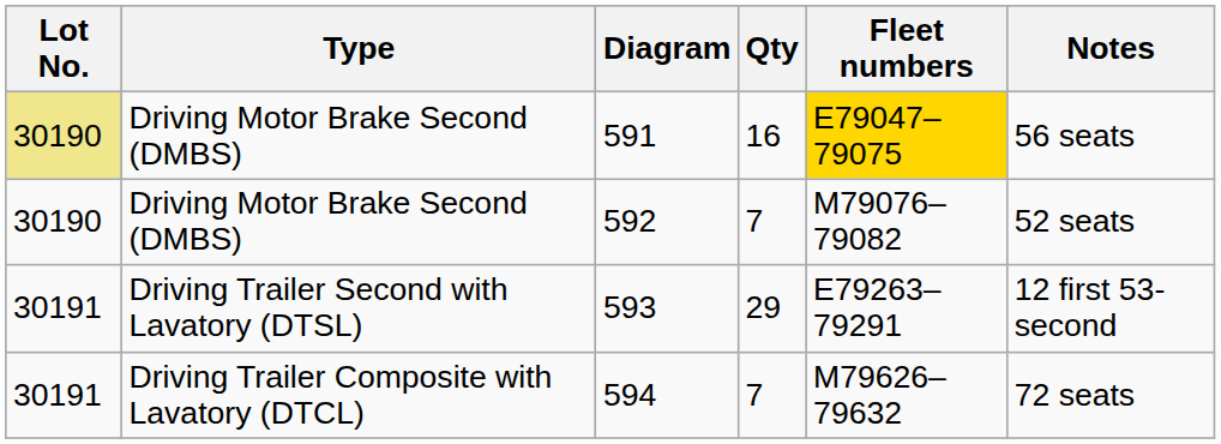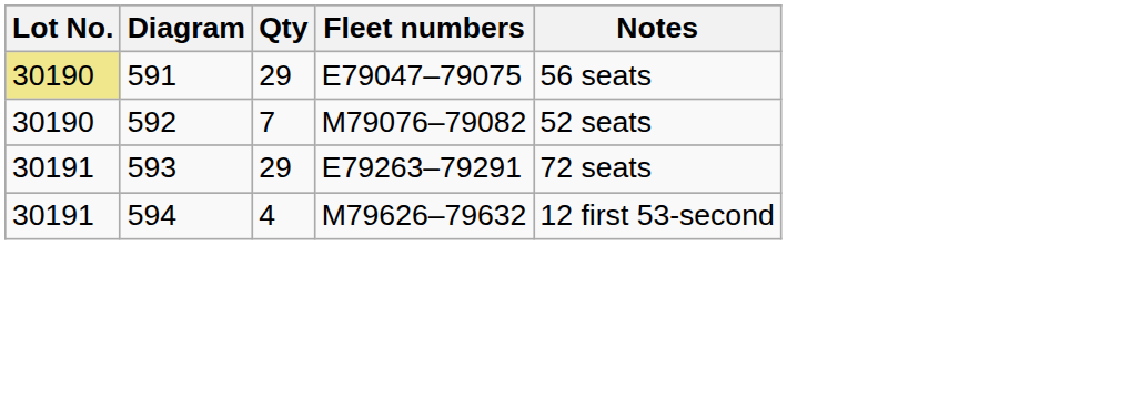 <table class=wikitable>
 <tr>
 <th>Lot No.</th>
-<th>Type</th>
 <th>Diagram</th>
 <th>Qty</th>
 <th>Fleet numbers</th>
 <th>Notes</th>
 </tr>
 <tr>
 <td style="background: khaki;">30190</td>
-<td>Driving Motor Brake Second (DMBS)</td>
 <td>591</td>
-<td>16</td>
-<td style="background: gold;">E79047–79075</td>
+<td>29</td>
+<td>E79047–79075</td>
 <td>56 seats</td>
 </tr>
 <tr>
 <td>30190</td>
-<td>Driving Motor Brake Second (DMBS)</td>
 <td>592</td>
 <td>7</td>
 <td>M79076–79082</td>
 <td>52 seats</td>
 </tr>
 <tr>
 <td>30191</td>
-<td>Driving Trailer Second with Lavatory (DTSL)</td>
 <td>593</td>
 <td>29</td>
 <td>E79263–79291</td>
-<td>12 first 53-second</td>
+<td>72 seats</td>
 </tr>
 <tr>
 <td>30191</td>
-<td>Driving Trailer Composite with Lavatory (DTCL)</td>
 <td>594</td>
-<td>7</td>
+<td>4</td>
 <td>M79626–79632</td>
-<td>72 seats</td>
+<td>12 first 53-second</td>
 </tr>
 </table>
